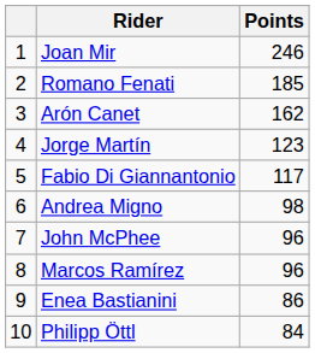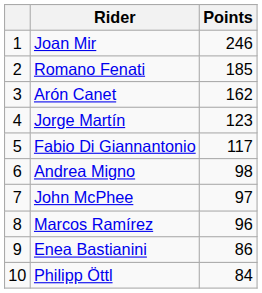 <table class="wikitable" style="font-size: 95%;">
 <tr>
 <th></th>
 <th>Rider</th>
 <th>Points</th>
 </tr>
 <tr>
 <td align=center>1</td>
 <td> <a href='#'>Joan Mir</a></td>
 <td align=right>246</td>
 </tr>
 <tr>
 <td align=center>2</td>
 <td> <a href='#'>Romano Fenati</a></td>
 <td align=right>185</td>
 </tr>
 <tr>
 <td align=center>3</td>
 <td> <a href='#'>Arón Canet</a></td>
 <td align=right>162</td>
 </tr>
 <tr>
 <td align=center>4</td>
 <td> <a href='#'>Jorge Martín</a></td>
 <td align=right>123</td>
 </tr>
 <tr>
 <td align=center>5</td>
 <td> <a href='#'>Fabio Di Giannantonio</a></td>
 <td align=right>117</td>
 </tr>
 <tr>
 <td align=center>6</td>
 <td> <a href='#'>Andrea Migno</a></td>
 <td align=right>98</td>
 </tr>
 <tr>
 <td align=center>7</td>
 <td> <a href='#'>John McPhee</a></td>
-<td align=right>96</td>
+<td align=right>97</td>
 </tr>
 <tr>
 <td align=center>8</td>
 <td> <a href='#'>Marcos Ramírez</a></td>
 <td align=right>96</td>
 </tr>
 <tr>
 <td align=center>9</td>
 <td> <a href='#'>Enea Bastianini</a></td>
 <td align=right>86</td>
 </tr>
 <tr>
 <td align=center>10</td>
 <td> <a href='#'>Philipp Öttl</a></td>
 <td align=right>84</td>
 </tr>
 </table>
